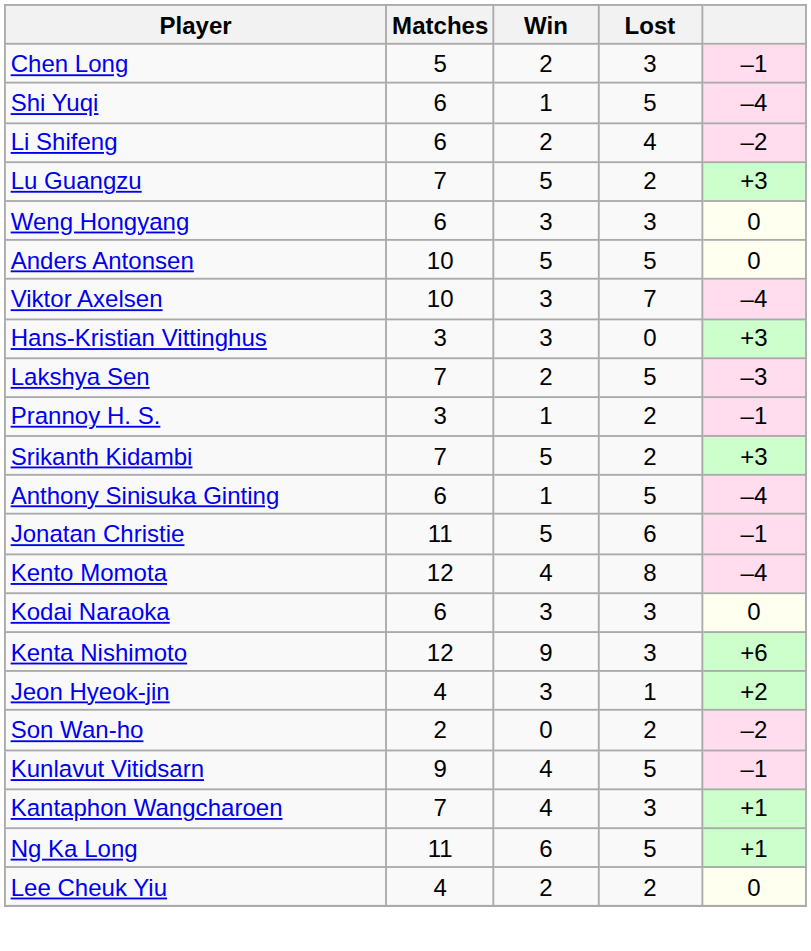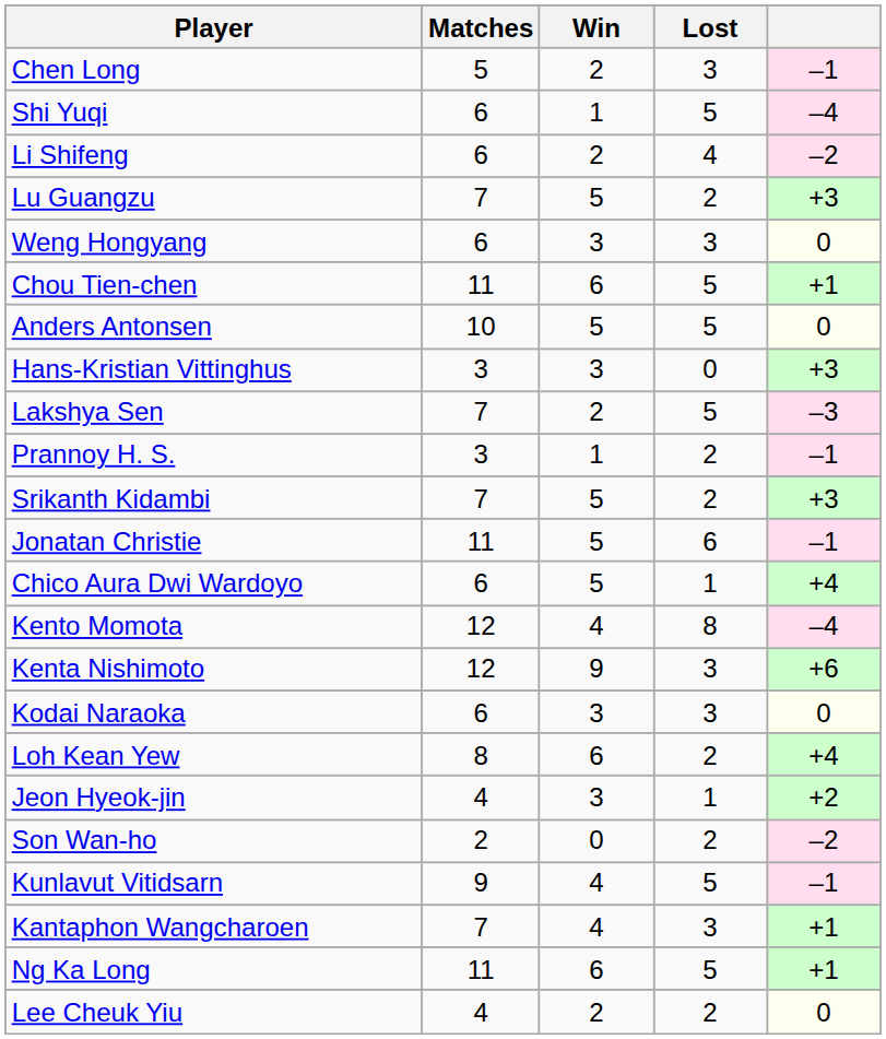 <table class=wikitable style="text-align:center; font-size:small">
 <tr>
 <th width="200">Player</th>
 <th width="50">Matches</th>
 <th width="50">Win</th>
 <th width="50">Lost</th>
 <th width="50"></th>
 </tr>
 <tr>
 <td align="left"> <a href='#'>Chen Long</a></td>
 <td>5</td>
 <td>2</td>
 <td>3</td>
 <td bgcolor="#ffddee">–1</td>
 </tr>
 <tr>
 <td align="left"> <a href='#'>Shi Yuqi</a></td>
 <td>6</td>
 <td>1</td>
 <td>5</td>
 <td bgcolor="#ffddee">–4</td>
 </tr>
 <tr>
 <td align="left"> <a href='#'>Li Shifeng</a></td>
 <td>6</td>
 <td>2</td>
 <td>4</td>
 <td bgcolor="#ffddee">–2</td>
 </tr>
 <tr>
 <td align="left"> <a href='#'>Lu Guangzu</a></td>
 <td>7</td>
 <td>5</td>
 <td>2</td>
 <td bgcolor="#ccffcc">+3</td>
 </tr>
 <tr>
 <td align="left"> <a href='#'>Weng Hongyang</a></td>
 <td>6</td>
 <td>3</td>
 <td>3</td>
 <td bgcolor="#fffff0">0</td>
 </tr>
 <tr>
+<td align="left"> <a href='#'>Chou Tien-chen</a></td>
+<td>11</td>
+<td>6</td>
+<td>5</td>
+<td bgcolor="#ccffcc">+1</td>
+</tr>
+<tr>
 <td align="left"> <a href='#'>Anders Antonsen</a></td>
 <td>10</td>
 <td>5</td>
 <td>5</td>
 <td bgcolor="#fffff0">0</td>
-</tr>
-<tr>
-<td align="left"> <a href='#'>Viktor Axelsen</a></td>
-<td>10</td>
-<td>3</td>
-<td>7</td>
-<td bgcolor="#ffddee">–4</td>
 </tr>
 <tr>
 <td align="left"> <a href='#'>Hans-Kristian Vittinghus</a></td>
 <td>3</td>
 <td>3</td>
 <td>0</td>
 <td bgcolor="#ccffcc">+3</td>
 </tr>
 <tr>
 <td align="left"> <a href='#'>Lakshya Sen</a></td>
 <td>7</td>
 <td>2</td>
 <td>5</td>
 <td bgcolor="#ffddee">–3</td>
 </tr>
 <tr>
 <td align="left"> <a href='#'>Prannoy H. S.</a></td>
 <td>3</td>
 <td>1</td>
 <td>2</td>
 <td bgcolor="#ffddee">–1</td>
 </tr>
 <tr>
 <td align="left"> <a href='#'>Srikanth Kidambi</a></td>
 <td>7</td>
 <td>5</td>
 <td>2</td>
 <td bgcolor="#ccffcc">+3</td>
 </tr>
 <tr>
-<td align="left"> <a href='#'>Anthony Sinisuka Ginting</a></td>
-<td>6</td>
-<td>1</td>
-<td>5</td>
-<td bgcolor="#ffddee">–4</td>
-</tr>
-<tr>
 <td align="left"> <a href='#'>Jonatan Christie</a></td>
 <td>11</td>
 <td>5</td>
 <td>6</td>
 <td bgcolor="#ffddee">–1</td>
+</tr>
+<tr>
+<td align="left"> <a href='#'>Chico Aura Dwi Wardoyo</a></td>
+<td>6</td>
+<td>5</td>
+<td>1</td>
+<td bgcolor="#ccffcc">+4</td>
 </tr>
 <tr>
 <td align="left"> <a href='#'>Kento Momota</a></td>
 <td>12</td>
 <td>4</td>
 <td>8</td>
 <td bgcolor="#ffddee">–4</td>
 </tr>
 <tr>
+<td align="left"> <a href='#'>Kenta Nishimoto</a></td>
+<td>12</td>
+<td>9</td>
+<td>3</td>
+<td bgcolor="#ccffcc">+6</td>
+</tr>
+<tr>
 <td align="left"> <a href='#'>Kodai Naraoka</a></td>
 <td>6</td>
 <td>3</td>
 <td>3</td>
 <td bgcolor="#fffff0">0</td>
 </tr>
 <tr>
-<td align="left"> <a href='#'>Kenta Nishimoto</a></td>
-<td>12</td>
-<td>9</td>
-<td>3</td>
-<td bgcolor="#ccffcc">+6</td>
+<td align="left"> <a href='#'>Loh Kean Yew</a></td>
+<td>8</td>
+<td>6</td>
+<td>2</td>
+<td bgcolor="#ccffcc">+4</td>
 </tr>
 <tr>
 <td align="left"> <a href='#'>Jeon Hyeok-jin</a></td>
 <td>4</td>
 <td>3</td>
 <td>1</td>
 <td bgcolor="#ccffcc">+2</td>
 </tr>
 <tr>
 <td align="left"> <a href='#'>Son Wan-ho</a></td>
 <td>2</td>
 <td>0</td>
 <td>2</td>
 <td bgcolor="#ffddee">–2</td>
 </tr>
 <tr>
 <td align="left"> <a href='#'>Kunlavut Vitidsarn</a></td>
 <td>9</td>
 <td>4</td>
 <td>5</td>
 <td bgcolor="#ffddee">–1</td>
 </tr>
 <tr>
 <td align="left"> <a href='#'>Kantaphon Wangcharoen</a></td>
 <td>7</td>
 <td>4</td>
 <td>3</td>
 <td bgcolor="#ccffcc">+1</td>
 </tr>
 <tr>
 <td align="left"> <a href='#'>Ng Ka Long</a></td>
 <td>11</td>
 <td>6</td>
 <td>5</td>
 <td bgcolor="#ccffcc">+1</td>
 </tr>
 <tr>
 <td align="left"> <a href='#'>Lee Cheuk Yiu</a></td>
 <td>4</td>
 <td>2</td>
 <td>2</td>
 <td bgcolor="#fffff0">0</td>
 </tr>
 <tr>
 </tr>
 </table>
